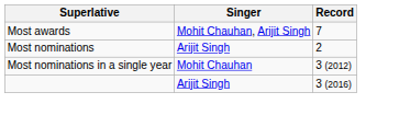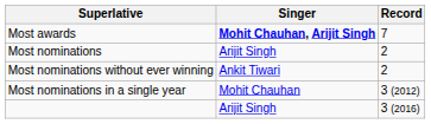 <table class="wikitable plainrowheaders">
 <tr>
 <th>Superlative</th>
 <th>Singer</th>
 <th>Record</th>
 </tr>
 <tr>
 <td>Most awards</td>
-<td><a href='#'>Mohit Chauhan</a>, <a href='#'>Arijit Singh</a></td>
+<td><strong><a href='#'>Mohit Chauhan</a>, <a href='#'>Arijit Singh</a></strong></td>
 <td>7</td>
 </tr>
 <tr>
 <td>Most nominations</td>
 <td><a href='#'>Arijit Singh</a></td>
+<td>2</td>
+</tr>
+<tr>
+<td>Most nominations without ever winning</td>
+<td><a href='#'>Ankit Tiwari</a></td>
 <td>2</td>
 </tr>
 <tr>
 <td>Most nominations in a single year</td>
 <td><a href='#'>Mohit Chauhan</a></td>
 <td>3 <small>(2012)</small></td>
 </tr>
 <tr>
 <td></td>
 <td><a href='#'>Arijit Singh</a></td>
 <td>3 <small>(2016)</small></td>
 </tr>
 </table>
